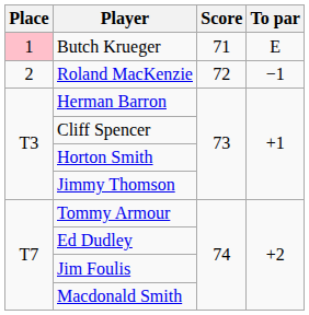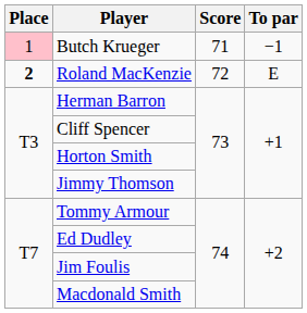 <table class=wikitable>
 <tr>
 <th>Place</th>
 <th>Player</th>
 <th>Score</th>
 <th>To par</th>
 </tr>
 <tr>
 <td align=center style="background: pink;">1</td>
 <td>  Butch Krueger</td>
 <td align=center>71</td>
-<td align=center>E  </td>
+<td align=center>−1</td>
 </tr>
 <tr>
-<td align=center>2</td>
+<td align=center><strong>2</strong></td>
 <td> <a href='#'>Roland MacKenzie</a></td>
 <td align=center>72</td>
-<td align=center>−1</td>
+<td align=center>E  </td>
 </tr>
 <tr>
 <td rowspan=4 align=center>T3</td>
 <td> <a href='#'>Herman Barron</a></td>
 <td rowspan=4 align=center>73</td>
 <td rowspan=4 align=center>+1</td>
 </tr>
 <tr>
 <td> Cliff Spencer</td>
 </tr>
 <tr>
 <td> <a href='#'>Horton Smith</a></td>
 </tr>
 <tr>
 <td> <a href='#'>Jimmy Thomson</a></td>
 </tr>
 <tr>
 <td rowspan=4 align=center>T7</td>
 <td> <a href='#'>Tommy Armour</a></td>
 <td rowspan=4 align=center>74</td>
 <td rowspan=4 align=center>+2</td>
 </tr>
 <tr>
 <td> <a href='#'>Ed Dudley</a></td>
 </tr>
 <tr>
 <td> <a href='#'>Jim Foulis</a></td>
 </tr>
 <tr>
 <td> <a href='#'>Macdonald Smith</a></td>
 </tr>
 </table>
